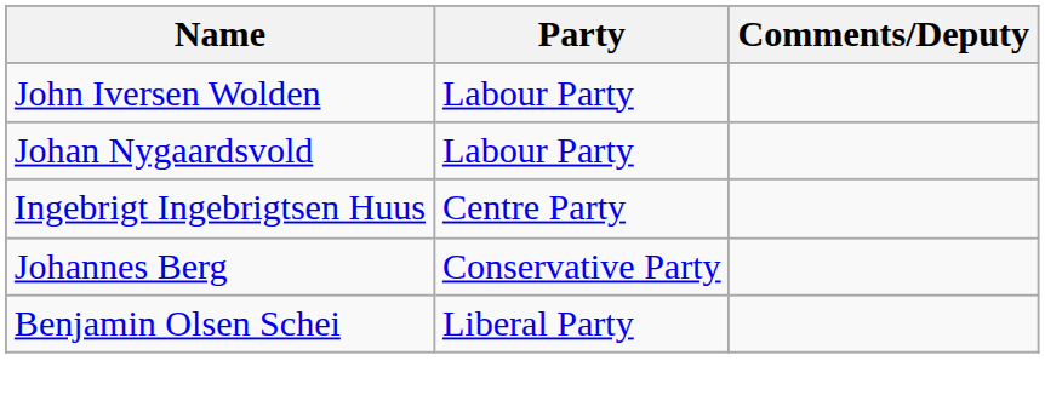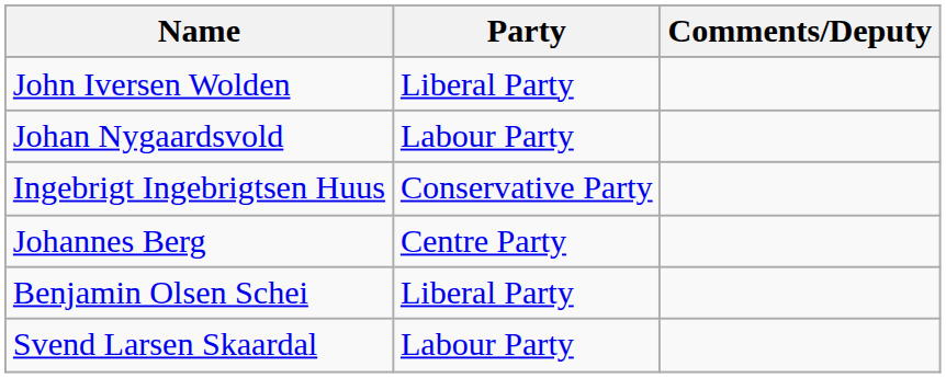 <table class="wikitable">
 <tr>
 <th>Name</th>
 <th>Party</th>
 <th>Comments/Deputy</th>
 </tr>
 <tr>
 <td><a href='#'>John Iversen Wolden</a></td>
-<td><a href='#'>Labour Party</a></td>
+<td><a href='#'>Liberal Party</a></td>
 <td></td>
 </tr>
 <tr>
 <td><a href='#'>Johan Nygaardsvold</a></td>
 <td><a href='#'>Labour Party</a></td>
 <td></td>
 </tr>
 <tr>
 <td><a href='#'>Ingebrigt Ingebrigtsen Huus</a></td>
-<td><a href='#'>Centre Party</a></td>
+<td><a href='#'>Conservative Party</a></td>
 <td></td>
 </tr>
 <tr>
 <td><a href='#'>Johannes Berg</a></td>
-<td><a href='#'>Conservative Party</a></td>
+<td><a href='#'>Centre Party</a></td>
 <td></td>
 </tr>
 <tr>
 <td><a href='#'>Benjamin Olsen Schei</a></td>
 <td><a href='#'>Liberal Party</a></td>
 <td></td>
 </tr>
+<tr>
+<td><a href='#'>Svend Larsen Skaardal</a></td>
+<td><a href='#'>Labour Party</a></td>
+<td></td>
+</tr>
 </table>
